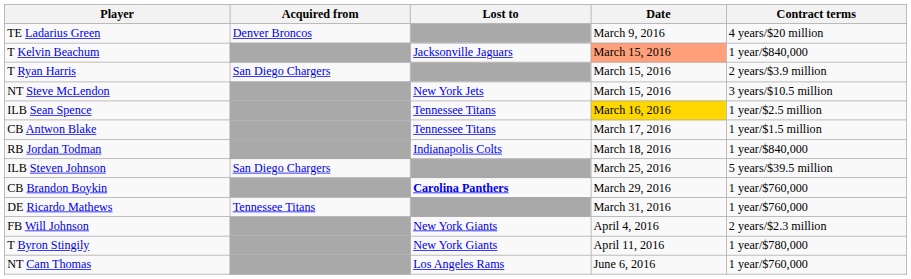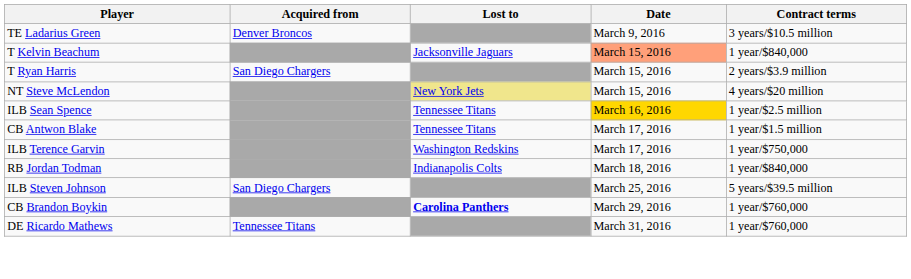 <table class="wikitable" style="width:75%;">
 <tr style="text-align:center; background:#ddd;">
 <th style="width:25%;">Player</th>
 <th style="width:20%;">Acquired from</th>
 <th style="width:20%;">Lost to</th>
 <th style="width:15%;">Date</th>
 <th style="width:20%;">Contract terms</th>
 </tr>
 <tr>
 <td>TE <a href='#'>Ladarius Green</a></td>
 <td><a href='#'>Denver Broncos</a></td>
 <td style="background:darkgray;"></td>
 <td>March 9, 2016</td>
-<td>4 years/$20 million</td>
+<td>3 years/$10.5 million</td>
 </tr>
 <tr>
 <td>T <a href='#'>Kelvin Beachum</a></td>
 <td style="background:darkgray;"></td>
 <td><a href='#'>Jacksonville Jaguars</a></td>
 <td style="background: lightsalmon;">March 15, 2016</td>
 <td>1 year/$840,000</td>
 </tr>
 <tr>
 <td>T <a href='#'>Ryan Harris</a></td>
 <td><a href='#'>San Diego Chargers</a></td>
 <td style="background:darkgray;"></td>
 <td>March 15, 2016</td>
 <td>2 years/$3.9 million</td>
 </tr>
 <tr>
 <td>NT <a href='#'>Steve McLendon</a></td>
 <td style="background:darkgray;"></td>
-<td><a href='#'>New York Jets</a></td>
+<td style="background: khaki;"><a href='#'>New York Jets</a></td>
 <td>March 15, 2016</td>
-<td>3 years/$10.5 million</td>
+<td>4 years/$20 million</td>
 </tr>
 <tr>
 <td>ILB <a href='#'>Sean Spence</a></td>
 <td style="background:darkgray;"></td>
 <td><a href='#'>Tennessee Titans</a></td>
 <td style="background: gold;">March 16, 2016</td>
 <td>1 year/$2.5 million</td>
 </tr>
 <tr>
 <td>CB <a href='#'>Antwon Blake</a></td>
 <td style="background:darkgray;"></td>
 <td><a href='#'>Tennessee Titans</a></td>
 <td>March 17, 2016</td>
 <td>1 year/$1.5 million</td>
+</tr>
+<tr>
+<td>ILB <a href='#'>Terence Garvin</a></td>
+<td style="background:darkgray;"></td>
+<td><a href='#'>Washington Redskins</a></td>
+<td>March 17, 2016</td>
+<td>1 year/$750,000</td>
 </tr>
 <tr>
 <td>RB <a href='#'>Jordan Todman</a></td>
 <td style="background:darkgray;"></td>
 <td><a href='#'>Indianapolis Colts</a></td>
 <td>March 18, 2016</td>
 <td>1 year/$840,000</td>
 </tr>
 <tr>
 <td>ILB <a href='#'>Steven Johnson</a></td>
 <td><a href='#'>San Diego Chargers</a></td>
 <td style="background:darkgray;"></td>
 <td>March 25, 2016</td>
 <td>5 years/$39.5 million</td>
 </tr>
 <tr>
 <td>CB <a href='#'>Brandon Boykin</a></td>
 <td style="background:darkgray;"></td>
 <td><strong><a href='#'>Carolina Panthers</a></strong></td>
 <td>March 29, 2016</td>
 <td>1 year/$760,000</td>
 </tr>
 <tr>
 <td>DE <a href='#'>Ricardo Mathews</a></td>
 <td><a href='#'>Tennessee Titans</a></td>
 <td style="background:darkgray;"></td>
 <td>March 31, 2016</td>
 <td>1 year/$760,000</td>
 </tr>
-<tr>
-<td>FB <a href='#'>Will Johnson</a></td>
-<td style="background:darkgray;"></td>
-<td><a href='#'>New York Giants</a></td>
-<td>April 4, 2016</td>
-<td>2 years/$2.3 million</td>
-</tr>
-<tr>
-<td>T <a href='#'>Byron Stingily</a></td>
-<td style="background:darkgray;"></td>
-<td><a href='#'>New York Giants</a></td>
-<td>April 11, 2016</td>
-<td>1 year/$780,000</td>
-</tr>
-<tr>
-<td>NT <a href='#'>Cam Thomas</a></td>
-<td style="background:darkgray;"></td>
-<td><a href='#'>Los Angeles Rams</a></td>
-<td>June 6, 2016</td>
-<td>1 year/$760,000</td>
-</tr>
 </table>
